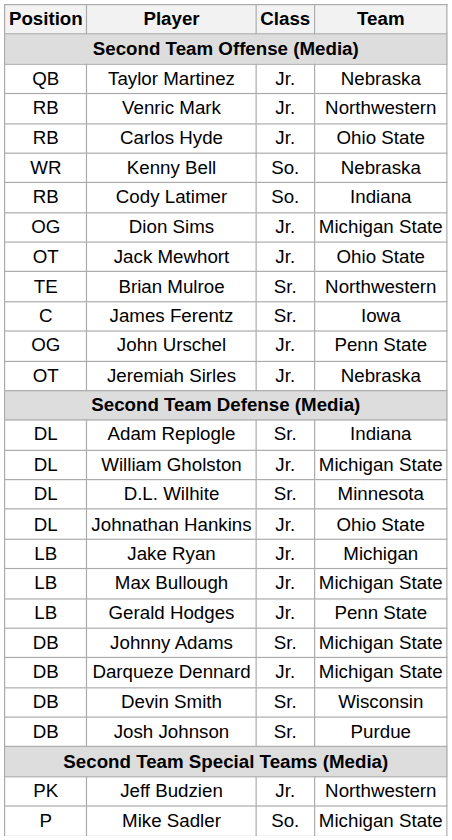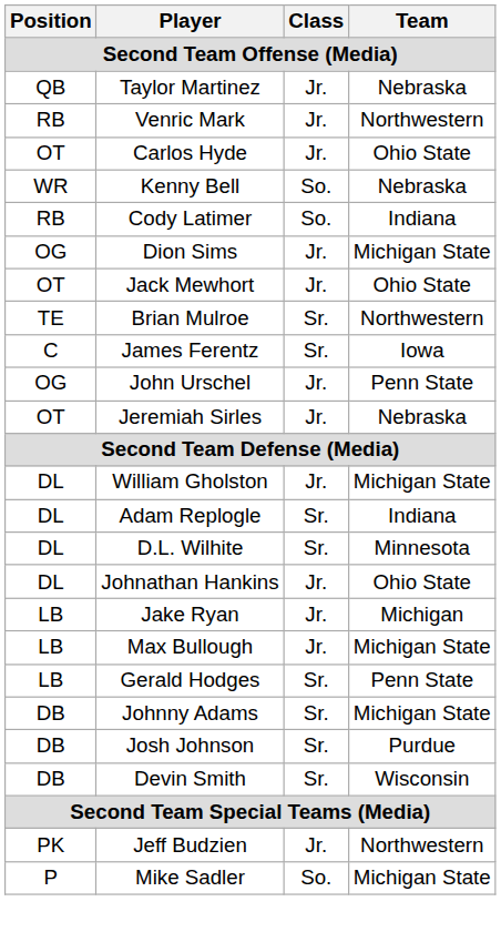 <table class="wikitable sortable" border="1">
 <tr>
 <th>Position</th>
 <th>Player</th>
 <th>Class</th>
 <th>Team</th>
 </tr>
 <tr>
 <td colspan="4" style="text-align:center; background:#DDDDDD;"><strong>Second Team Offense (Media)</strong></td>
 </tr>
 <tr>
 <td style="text-align:center; background:white">QB</td>
 <td style="text-align:center; background:white">Taylor Martinez</td>
 <td style="text-align:center; background:white">Jr.</td>
 <td style="text-align:center; background:white">Nebraska</td>
 </tr>
 <tr>
 <td style="text-align:center; background:white">RB</td>
 <td style="text-align:center; background:white">Venric Mark</td>
 <td style="text-align:center; background:white">Jr.</td>
 <td style="text-align:center; background:white">Northwestern</td>
 </tr>
 <tr>
-<td style="text-align:center; background:white">RB</td>
+<td style="text-align:center; background:white">OT</td>
 <td style="text-align:center; background:white">Carlos Hyde</td>
 <td style="text-align:center; background:white">Jr.</td>
 <td style="text-align:center; background:white">Ohio State</td>
 </tr>
 <tr>
 <td style="text-align:center; background:white">WR</td>
 <td style="text-align:center; background:white">Kenny Bell</td>
 <td style="text-align:center; background:white">So.</td>
 <td style="text-align:center; background:white">Nebraska</td>
 </tr>
 <tr>
 <td style="text-align:center; background:white">RB</td>
 <td style="text-align:center; background:white">Cody Latimer</td>
 <td style="text-align:center; background:white">So.</td>
 <td style="text-align:center; background:white">Indiana</td>
 </tr>
 <tr>
 <td style="text-align:center; background:white">OG</td>
 <td style="text-align:center; background:white">Dion Sims</td>
 <td style="text-align:center; background:white">Jr.</td>
 <td style="text-align:center; background:white">Michigan State</td>
 </tr>
 <tr>
 <td style="text-align:center; background:white">OT</td>
 <td style="text-align:center; background:white">Jack Mewhort</td>
 <td style="text-align:center; background:white">Jr.</td>
 <td style="text-align:center; background:white">Ohio State</td>
 </tr>
 <tr>
 <td style="text-align:center; background:white">TE</td>
 <td style="text-align:center; background:white">Brian Mulroe</td>
 <td style="text-align:center; background:white">Sr.</td>
 <td style="text-align:center; background:white">Northwestern</td>
 </tr>
 <tr>
 <td style="text-align:center; background:white">C</td>
 <td style="text-align:center; background:white">James Ferentz</td>
 <td style="text-align:center; background:white">Sr.</td>
 <td style="text-align:center; background:white">Iowa</td>
 </tr>
 <tr>
 <td style="text-align:center; background:white">OG</td>
 <td style="text-align:center; background:white">John Urschel</td>
 <td style="text-align:center; background:white">Jr.</td>
 <td style="text-align:center; background:white">Penn State</td>
 </tr>
 <tr>
 <td style="text-align:center; background:white">OT</td>
 <td style="text-align:center; background:white">Jeremiah Sirles</td>
 <td style="text-align:center; background:white">Jr.</td>
 <td style="text-align:center; background:white">Nebraska</td>
 </tr>
 <tr>
 <td colspan="4" style="text-align:center; background:#DDDDDD;"><strong>Second Team Defense (Media)</strong></td>
 </tr>
 <tr>
 <td style="text-align:center; background:white">DL</td>
+<td style="text-align:center; background:white">William Gholston</td>
+<td style="text-align:center; background:white">Jr.</td>
+<td style="text-align:center; background:white">Michigan State</td>
+</tr>
+<tr>
+<td style="text-align:center; background:white">DL</td>
 <td style="text-align:center; background:white">Adam Replogle</td>
 <td style="text-align:center; background:white">Sr.</td>
 <td style="text-align:center; background:white">Indiana</td>
-</tr>
-<tr>
-<td style="text-align:center; background:white">DL</td>
-<td style="text-align:center; background:white">William Gholston</td>
-<td style="text-align:center; background:white">Jr.</td>
-<td style="text-align:center; background:white">Michigan State</td>
 </tr>
 <tr>
 <td style="text-align:center; background:white">DL</td>
 <td style="text-align:center; background:white">D.L. Wilhite</td>
 <td style="text-align:center; background:white">Sr.</td>
 <td style="text-align:center; background:white">Minnesota</td>
 </tr>
 <tr>
 <td style="text-align:center; background:white">DL</td>
 <td style="text-align:center; background:white">Johnathan Hankins</td>
 <td style="text-align:center; background:white">Jr.</td>
 <td style="text-align:center; background:white">Ohio State</td>
 </tr>
 <tr>
 <td style="text-align:center; background:white">LB</td>
 <td style="text-align:center; background:white">Jake Ryan</td>
 <td style="text-align:center; background:white">Jr.</td>
 <td style="text-align:center; background:white">Michigan</td>
 </tr>
 <tr>
 <td style="text-align:center; background:white">LB</td>
 <td style="text-align:center; background:white">Max Bullough</td>
 <td style="text-align:center; background:white">Jr.</td>
 <td style="text-align:center; background:white">Michigan State</td>
 </tr>
 <tr>
 <td style="text-align:center; background:white">LB</td>
 <td style="text-align:center; background:white">Gerald Hodges</td>
-<td style="text-align:center; background:white">Jr.</td>
+<td style="text-align:center; background:white">Sr.</td>
 <td style="text-align:center; background:white">Penn State</td>
 </tr>
 <tr>
 <td style="text-align:center; background:white">DB</td>
 <td style="text-align:center; background:white">Johnny Adams</td>
 <td style="text-align:center; background:white">Sr.</td>
 <td style="text-align:center; background:white">Michigan State</td>
 </tr>
 <tr>
 <td style="text-align:center; background:white">DB</td>
-<td style="text-align:center; background:white">Darqueze Dennard</td>
-<td style="text-align:center; background:white">Jr.</td>
-<td style="text-align:center; background:white">Michigan State</td>
+<td style="text-align:center; background:white">Josh Johnson</td>
+<td style="text-align:center; background:white">Sr.</td>
+<td style="text-align:center; background:white">Purdue</td>
 </tr>
 <tr>
 <td style="text-align:center; background:white">DB</td>
 <td style="text-align:center; background:white">Devin Smith</td>
 <td style="text-align:center; background:white">Sr.</td>
 <td style="text-align:center; background:white">Wisconsin</td>
-</tr>
-<tr>
-<td style="text-align:center; background:white">DB</td>
-<td style="text-align:center; background:white">Josh Johnson</td>
-<td style="text-align:center; background:white">Sr.</td>
-<td style="text-align:center; background:white">Purdue</td>
 </tr>
 <tr>
 <td colspan="4" style="text-align:center; background:#DDDDDD;"><strong>Second Team Special Teams (Media)</strong></td>
 </tr>
 <tr>
 <td style="text-align:center; background:white">PK</td>
 <td style="text-align:center; background:white">Jeff Budzien</td>
 <td style="text-align:center; background:white">Jr.</td>
 <td style="text-align:center; background:white">Northwestern</td>
 </tr>
 <tr>
 <td style="text-align:center; background:white">P</td>
 <td style="text-align:center; background:white">Mike Sadler</td>
 <td style="text-align:center; background:white">So.</td>
 <td style="text-align:center; background:white">Michigan State</td>
 </tr>
 </table>
